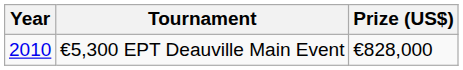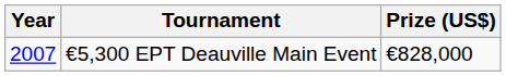 <table class = "wikitable">
 <tr>
 <th>Year</th>
 <th>Tournament</th>
 <th>Prize (US$)</th>
 </tr>
 <tr>
-<td><a href='#'>2010</a></td>
+<td><a href='#'>2007</a></td>
 <td>€5,300 EPT Deauville Main Event</td>
 <td>€828,000</td>
 </tr>
 </table>
